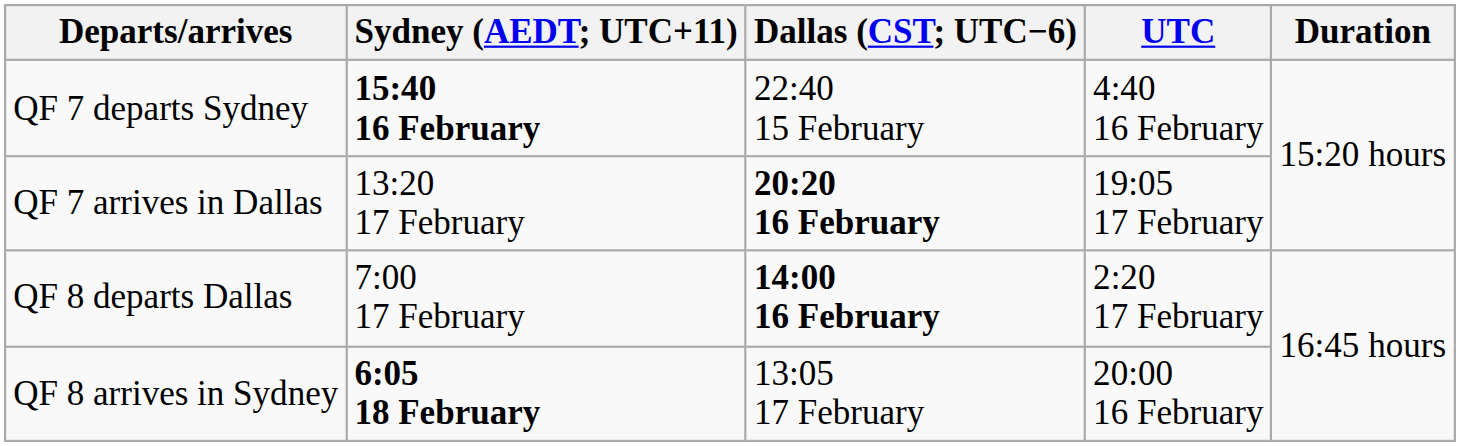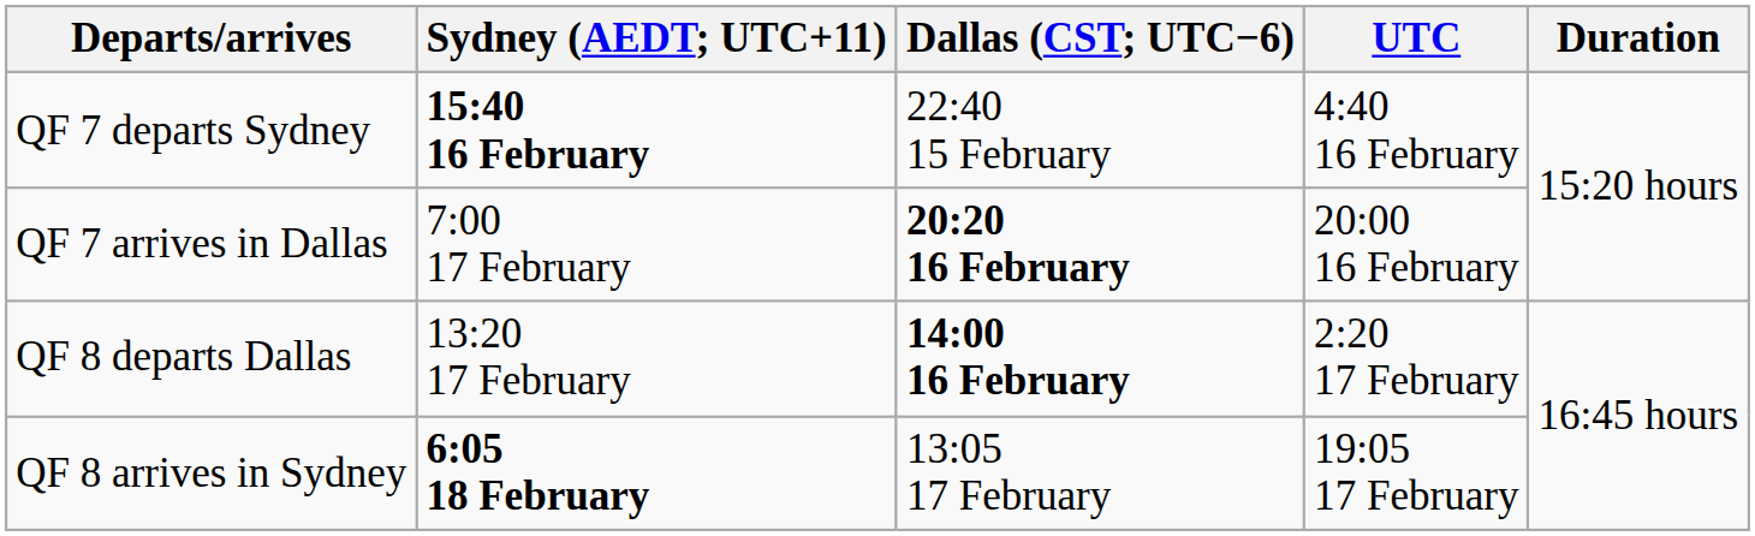 <table class="wikitable" border="1">
 <tr>
 <th>Departs/arrives</th>
 <th>Sydney (<a href='#'>AEDT</a>; UTC+11)</th>
 <th>Dallas (<a href='#'>CST</a>; UTC−6)</th>
 <th><a href='#'>UTC</a></th>
 <th>Duration</th>
 </tr>
 <tr>
 <td>QF 7 departs Sydney</td>
 <td><strong>15:40<br>16 February</strong></td>
 <td>22:40<br>15 February</td>
 <td>4:40<br>16 February</td>
 <td rowspan="2">15:20 hours</td>
 </tr>
 <tr>
 <td>QF 7 arrives in Dallas</td>
-<td>13:20<br>17 February</td>
+<td>7:00<br>17 February</td>
 <td><strong>20:20<br>16 February</strong></td>
-<td>19:05<br>17 February</td>
+<td>20:00<br>16 February</td>
 </tr>
 <tr>
 <td>QF 8 departs Dallas</td>
-<td>7:00<br>17 February</td>
+<td>13:20<br>17 February</td>
 <td><strong>14:00<br>16 February</strong></td>
 <td>2:20<br>17 February</td>
 <td rowspan="2">16:45 hours</td>
 </tr>
 <tr>
 <td>QF 8 arrives in Sydney</td>
 <td><strong>6:05<br>18 February</strong></td>
 <td>13:05<br>17 February</td>
-<td>20:00<br>16 February</td>
+<td>19:05<br>17 February</td>
 </tr>
 </table>
